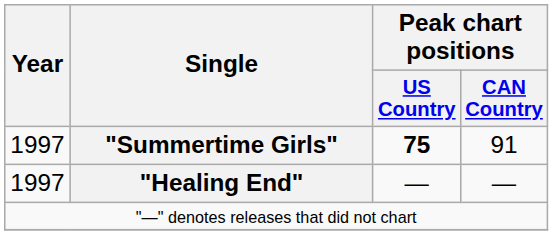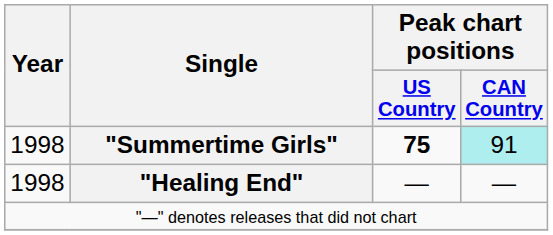 <table class="wikitable plainrowheaders" style="text-align:center;">
 <tr>
 <th rowspan="2">Year</th>
 <th rowspan="2" style="width:12em;">Single</th>
 <th colspan="2">Peak chart<br>positions</th>
 </tr>
 <tr style="font-size:smaller;">
 <th width="45"><a href='#'>US Country</a></th>
 <th width="45"><a href='#'>CAN Country</a></th>
 </tr>
 <tr>
-<td>1997</td>
+<td>1998</td>
 <th scope="row">"Summertime Girls"</th>
 <td><strong>75</strong></td>
-<td>91</td>
+<td style="background: paleturquoise;">91</td>
 </tr>
 <tr>
-<td>1997</td>
+<td>1998</td>
 <th scope="row">"Healing End"</th>
 <td>—</td>
 <td>—</td>
 </tr>
 <tr>
 <td colspan="4" style="font-size:8pt">"—" denotes releases that did not chart</td>
 </tr>
 <tr>
 </tr>
 </table>
